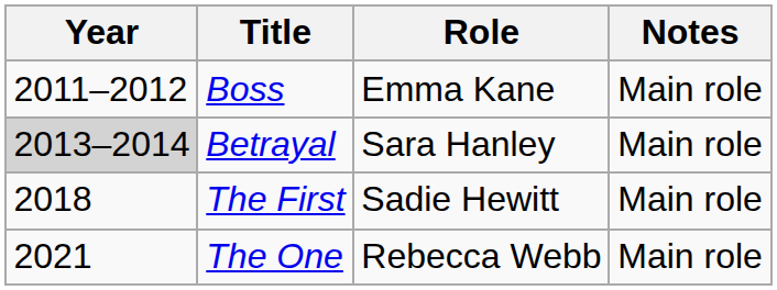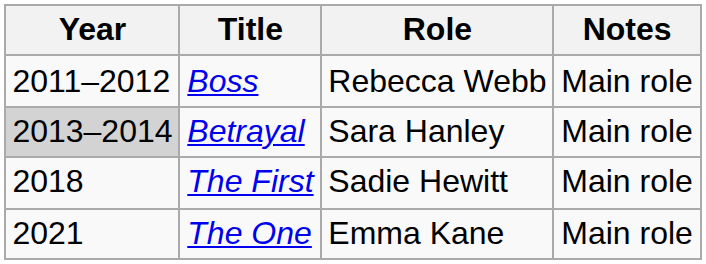 <table class="wikitable sortable">
 <tr>
 <th>Year</th>
 <th>Title</th>
 <th>Role</th>
 <th class="unsortable">Notes</th>
 </tr>
 <tr>
 <td>2011–2012</td>
 <td><em><a href='#'>Boss</a></em></td>
-<td>Emma Kane</td>
+<td>Rebecca Webb</td>
 <td>Main role</td>
 </tr>
 <tr>
 <td style="background: lightgrey;">2013–2014</td>
 <td><em><a href='#'>Betrayal</a></em></td>
 <td>Sara Hanley</td>
 <td>Main role</td>
 </tr>
 <tr>
 <td>2018</td>
 <td><em><a href='#'>The First</a></em></td>
 <td>Sadie Hewitt</td>
 <td>Main role</td>
 </tr>
 <tr>
 <td>2021</td>
 <td><em><a href='#'>The One</a></em></td>
-<td>Rebecca Webb</td>
+<td>Emma Kane</td>
 <td>Main role</td>
 </tr>
 </table>
